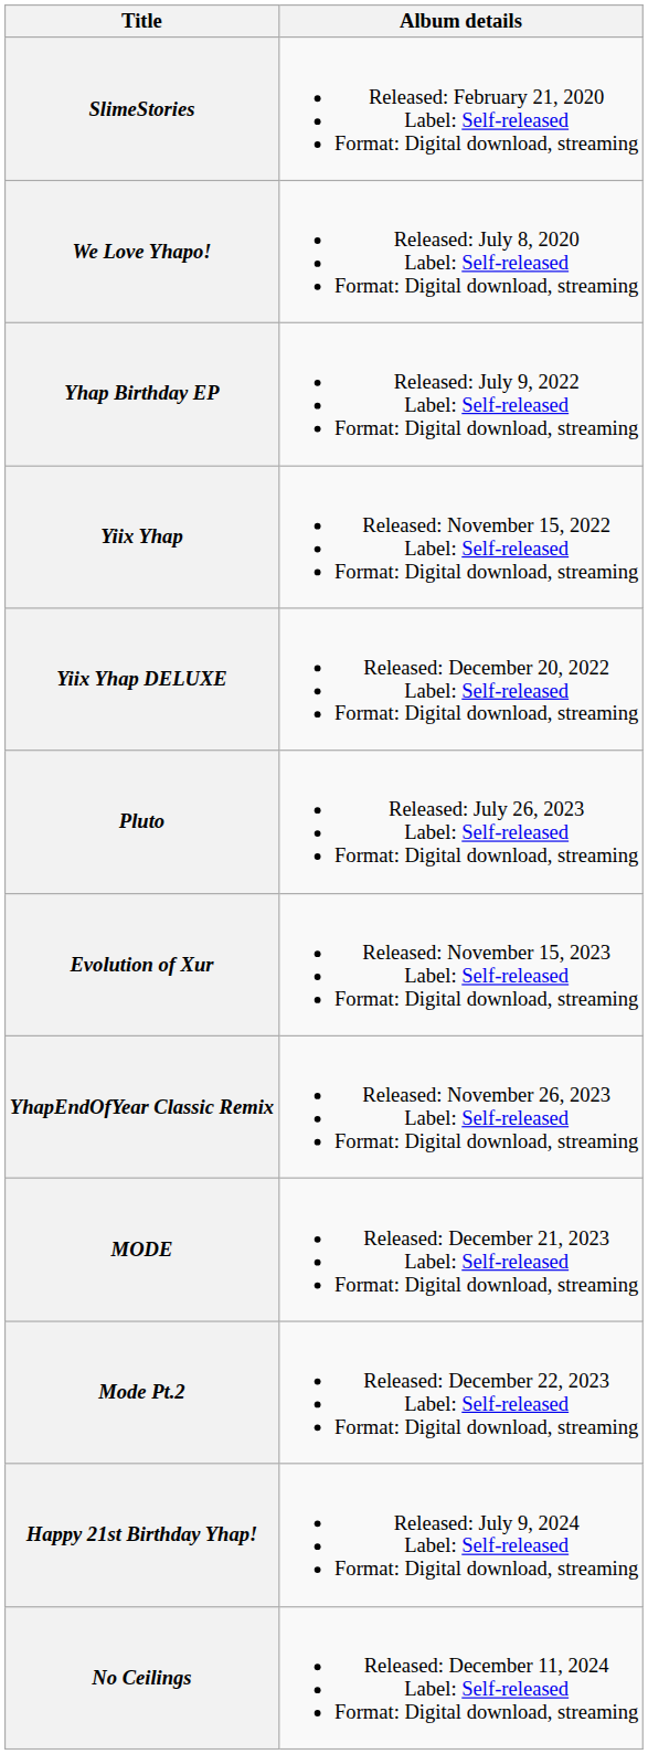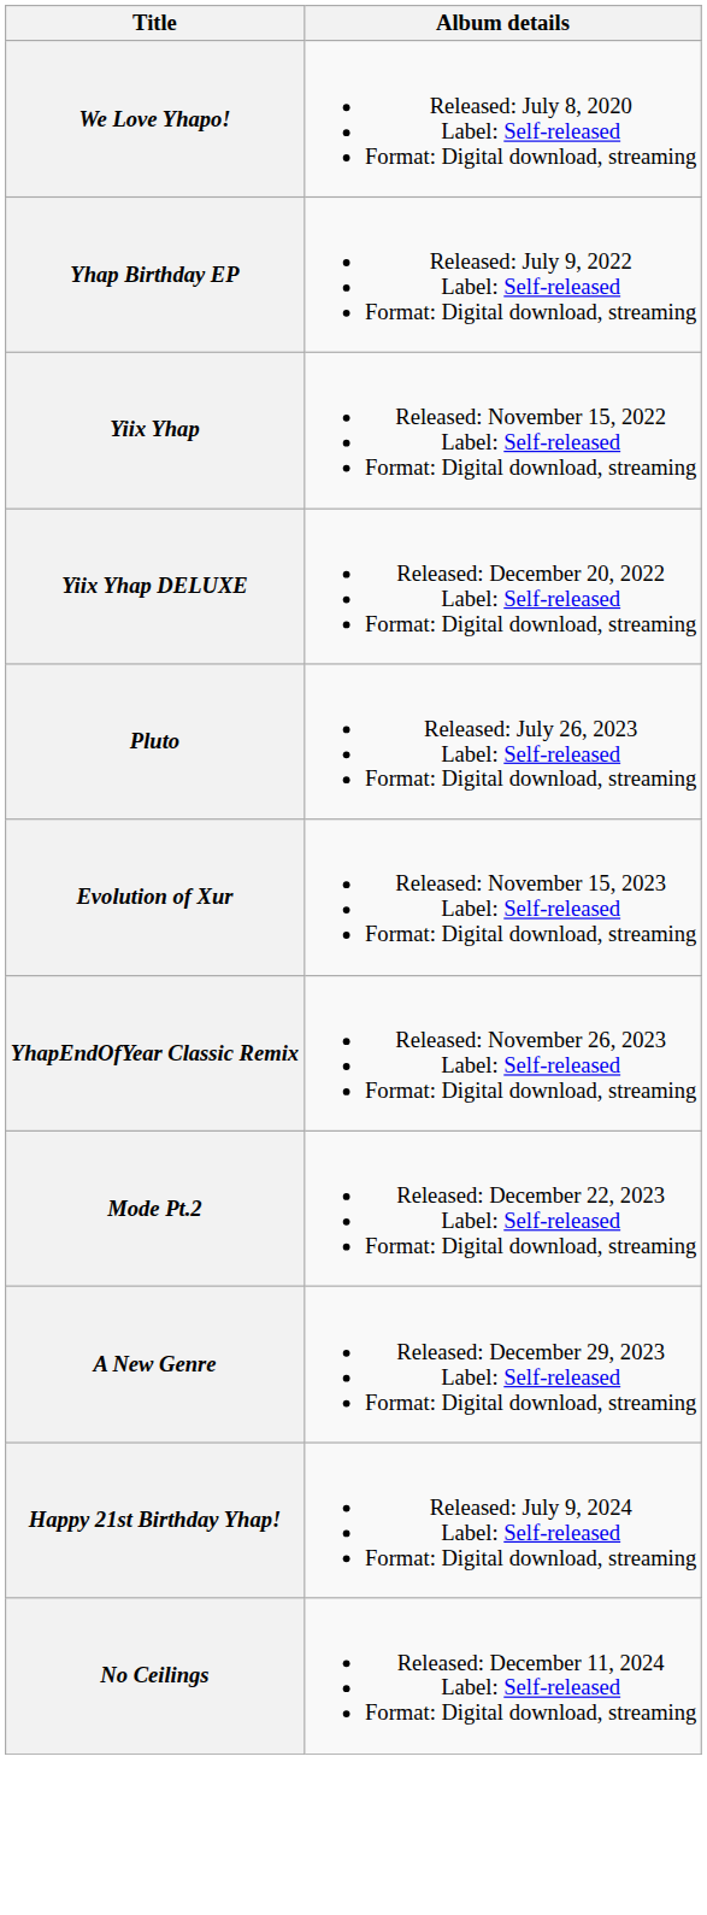 <table class="wikitable plainrowheaders" style="text-align:center;">
 <tr>
 <th scope="col">Title</th>
 <th scope="col">Album details</th>
-</tr>
-<tr>
-<th scope="row"><em>SlimeStories</em></th>
-<td><br><ul><li>Released: February 21, 2020</li><li>Label: <a href='#'>Self-released</a></li><li>Format: Digital download, streaming</li></ul></td>
 </tr>
 <tr>
 <th scope="row"><em>We Love Yhapo!</em></th>
 <td><br><ul><li>Released: July 8, 2020</li><li>Label: <a href='#'>Self-released</a></li><li>Format: Digital download, streaming</li></ul></td>
 </tr>
 <tr>
 <th scope="row"><em>Yhap Birthday EP</em></th>
 <td><br><ul><li>Released: July 9, 2022</li><li>Label: <a href='#'>Self-released</a></li><li>Format: Digital download, streaming</li></ul></td>
 </tr>
 <tr>
 <th scope="row"><em>Yiix Yhap</em></th>
 <td><br><ul><li>Released: November 15, 2022</li><li>Label: <a href='#'>Self-released</a></li><li>Format: Digital download, streaming</li></ul></td>
 </tr>
 <tr>
 <th scope="row"><em>Yiix Yhap DELUXE</em></th>
 <td><br><ul><li>Released: December 20, 2022</li><li>Label: <a href='#'>Self-released</a></li><li>Format: Digital download, streaming</li></ul></td>
 </tr>
 <tr>
 <th scope="row"><em>Pluto</em></th>
 <td><br><ul><li>Released: July 26, 2023</li><li>Label: <a href='#'>Self-released</a></li><li>Format: Digital download, streaming</li></ul></td>
 </tr>
 <tr>
 <th scope="row"><em>Evolution of Xur</em></th>
 <td><br><ul><li>Released: November 15, 2023</li><li>Label: <a href='#'>Self-released</a></li><li>Format: Digital download, streaming</li></ul></td>
 </tr>
 <tr>
 <th scope="row"><em>YhapEndOfYear Classic Remix</em></th>
 <td><br><ul><li>Released: November 26, 2023</li><li>Label: <a href='#'>Self-released</a></li><li>Format: Digital download, streaming</li></ul></td>
 </tr>
 <tr>
-<th scope="row"><em>MODE</em></th>
-<td><br><ul><li>Released: December 21, 2023</li><li>Label: <a href='#'>Self-released</a></li><li>Format: Digital download, streaming</li></ul></td>
+<th scope="row"><em>Mode Pt.2</em></th>
+<td><br><ul><li>Released: December 22, 2023</li><li>Label: <a href='#'>Self-released</a></li><li>Format: Digital download, streaming</li></ul></td>
 </tr>
 <tr>
-<th scope="row"><em>Mode Pt.2</em></th>
-<td><br><ul><li>Released: December 22, 2023</li><li>Label: <a href='#'>Self-released</a></li><li>Format: Digital download, streaming</li></ul></td>
+<th scope="row"><em>A New Genre</em></th>
+<td><br><ul><li>Released: December 29, 2023</li><li>Label: <a href='#'>Self-released</a></li><li>Format: Digital download, streaming</li></ul></td>
 </tr>
 <tr>
 <th scope="row"><em>Happy 21st Birthday Yhap!</em></th>
 <td><br><ul><li>Released: July 9, 2024</li><li>Label: <a href='#'>Self-released</a></li><li>Format: Digital download, streaming</li></ul></td>
 </tr>
 <tr>
 <th scope="row"><em>No Ceilings</em></th>
 <td><br><ul><li>Released: December 11, 2024</li><li>Label: <a href='#'>Self-released</a></li><li>Format: Digital download, streaming</li></ul></td>
 </tr>
 </table>
